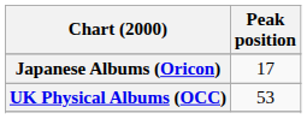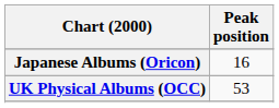 <table class="wikitable sortable plainrowheaders" style="text-align:center">
 <tr>
 <th scope="col">Chart (2000)</th>
 <th scope="col">Peak<br>position</th>
 </tr>
 <tr>
 </tr>
 <tr>
 <th scope="row">Japanese Albums (<a href='#'>Oricon</a>)</th>
-<td>17</td>
+<td>16</td>
 </tr>
 <tr>
 </tr>
 <tr>
 </tr>
 <tr>
 <th scope="row"><a href='#'>UK Physical Albums</a> (<a href='#'>OCC</a>)</th>
 <td>53</td>
 </tr>
 <tr>
 </tr>
 <tr>
 </tr>
 </table>
